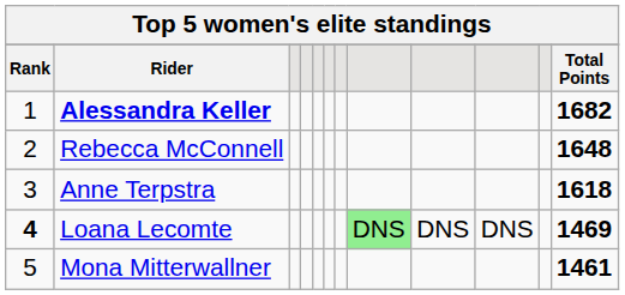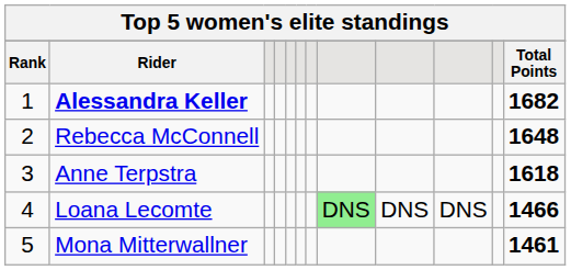 <table class="wikitable sortable">
 <tr>
 <th colspan=27 align="center"><strong>Top 5 women's elite standings</strong></th>
 </tr>
 <tr>
 </tr>
 <tr style="font-size:8pt;font-weight:bold">
 <th align="center">Rank</th>
 <th align="center">Rider</th>
 <th class=unsortable style="background:#E5E4E2;"><small></small></th>
 <th class=unsortable style="background:#E5E4E2;"><small></small></th>
 <th class=unsortable style="background:#E5E4E2;"><small></small></th>
 <th class=unsortable style="background:#E5E4E2;"><small></small></th>
 <th class=unsortable style="background:#E5E4E2;"><small></small></th>
 <th class=unsortable style="background:#E5E4E2;"><small></small></th>
 <th class=unsortable style="background:#E5E4E2;"><small></small></th>
 <th class=unsortable style="background:#E5E4E2;"><small></small></th>
 <th class=unsortable style="background:#E5E4E2;"><small></small></th>
 <th align="center">Total<br>Points</th>
 </tr>
 <tr>
 <td align=center>1</td>
 <td> <strong><a href='#'>Alessandra Keller</a></strong></td>
 <td align=center></td>
 <td align=center></td>
 <td align=center></td>
 <td align=center></td>
 <td align=center></td>
 <td align=center></td>
 <td align=center></td>
 <td align=center></td>
 <td align=center></td>
 <td align=center><strong>1682</strong></td>
 </tr>
 <tr>
 <td align=center>2</td>
 <td> <a href='#'>Rebecca McConnell</a></td>
 <td align=center></td>
 <td align=center></td>
 <td align=center></td>
 <td align=center></td>
 <td align=center></td>
 <td align=center></td>
 <td align=center></td>
 <td align=center></td>
 <td align=center></td>
 <td align=center><strong>1648</strong></td>
 </tr>
 <tr>
 <td align=center>3</td>
 <td> <a href='#'>Anne Terpstra</a></td>
 <td align=center></td>
 <td align=center></td>
 <td align=center></td>
 <td align=center></td>
 <td align=center></td>
 <td align=center></td>
 <td align=center></td>
 <td align=center></td>
 <td align=center></td>
 <td align=center><strong>1618</strong></td>
 </tr>
 <tr>
-<td align=center><strong>4</strong></td>
+<td align=center>4</td>
 <td> <a href='#'>Loana Lecomte</a></td>
 <td align=center></td>
 <td align=center></td>
 <td align=center></td>
 <td align=center></td>
 <td align=center></td>
 <td align=center style="background: lightgreen;">DNS</td>
 <td align=center>DNS</td>
 <td align=center>DNS</td>
 <td align=center></td>
-<td align=center><strong>1469</strong></td>
+<td align=center><strong>1466</strong></td>
 </tr>
 <tr>
 <td align=center>5</td>
 <td> <a href='#'>Mona Mitterwallner</a></td>
 <td align=center></td>
 <td align=center></td>
 <td align=center></td>
 <td align=center></td>
 <td align=center></td>
 <td align=center></td>
 <td align=center></td>
 <td align=center></td>
 <td align=center></td>
 <td align=center><strong>1461</strong><br></td>
 </tr>
 </table>
